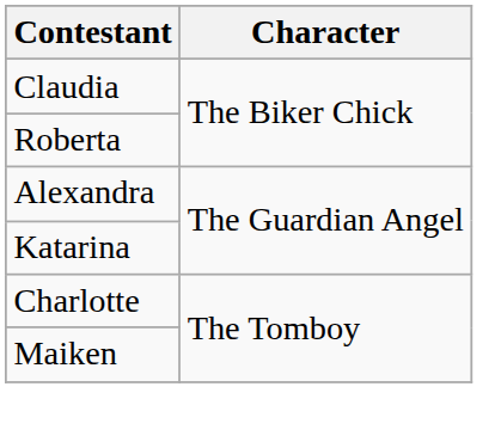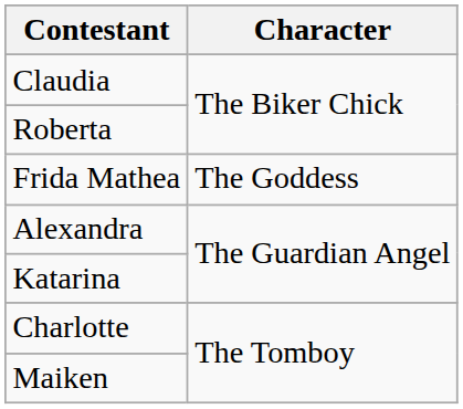 <table class="wikitable">
 <tr>
 <th>Contestant</th>
 <th>Character</th>
 </tr>
 <tr>
 <td>Claudia</td>
 <td rowspan="2">The Biker Chick</td>
 </tr>
 <tr>
 <td>Roberta</td>
+</tr>
+<tr>
+<td>Frida Mathea</td>
+<td>The Goddess</td>
 </tr>
 <tr>
 <td>Alexandra</td>
 <td rowspan="2">The Guardian Angel</td>
 </tr>
 <tr>
 <td>Katarina</td>
 </tr>
 <tr>
 <td>Charlotte</td>
 <td rowspan="2">The Tomboy</td>
 </tr>
 <tr>
 <td>Maiken</td>
 </tr>
 </table>
